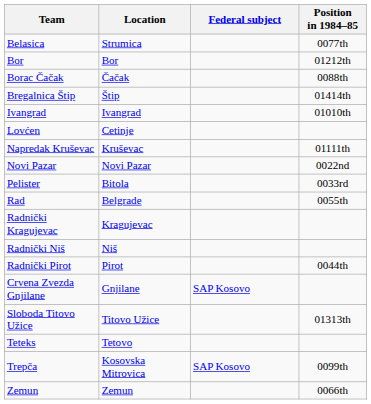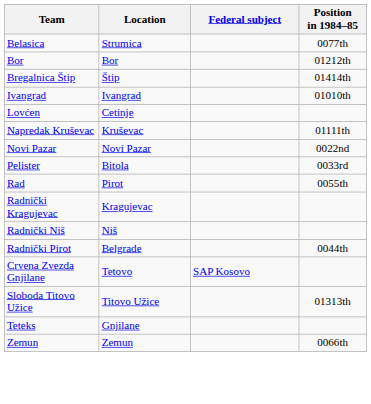 <table class="wikitable sortable" style="text-align:left">
 <tr>
 <th width="130">Team</th>
 <th width="125">Location</th>
 <th width="150"><a href='#'>Federal subject</a></th>
 <th width="90">Position<br>in 1984–85</th>
 </tr>
 <tr>
 <td><a href='#'>Belasica</a></td>
 <td><a href='#'>Strumica</a></td>
 <td></td>
 <td style="text-align:center"><span>007</span>7th</td>
 </tr>
 <tr>
 <td><a href='#'>Bor</a></td>
 <td><a href='#'>Bor</a></td>
 <td></td>
 <td style="text-align:center"><span>012</span>12th</td>
-</tr>
-<tr>
-<td><a href='#'>Borac Čačak</a></td>
-<td><a href='#'>Čačak</a></td>
-<td></td>
-<td style="text-align:center"><span>008</span>8th</td>
 </tr>
 <tr>
 <td><a href='#'>Bregalnica Štip</a></td>
 <td><a href='#'>Štip</a></td>
 <td></td>
 <td style="text-align:center"><span>014</span>14th</td>
 </tr>
 <tr>
 <td><a href='#'>Ivangrad</a></td>
 <td><a href='#'>Ivangrad</a></td>
 <td></td>
 <td style="text-align:center"><span>010</span>10th</td>
 </tr>
 <tr>
 <td><a href='#'>Lovćen</a></td>
 <td><a href='#'>Cetinje</a></td>
 <td></td>
 <td></td>
 </tr>
 <tr>
 <td><a href='#'>Napredak Kruševac</a></td>
 <td><a href='#'>Kruševac</a></td>
 <td></td>
 <td style="text-align:center;"><span>011</span>11th</td>
 </tr>
 <tr>
 <td><a href='#'>Novi Pazar</a></td>
 <td><a href='#'>Novi Pazar</a></td>
 <td></td>
 <td style="text-align:center"><span>002</span>2nd</td>
 </tr>
 <tr>
 <td><a href='#'>Pelister</a></td>
 <td><a href='#'>Bitola</a></td>
 <td></td>
 <td style="text-align:center"><span>003</span>3rd</td>
 </tr>
 <tr>
 <td><a href='#'>Rad</a></td>
-<td><a href='#'>Belgrade</a></td>
+<td><a href='#'>Pirot</a></td>
 <td></td>
 <td style="text-align:center"><span>005</span>5th</td>
 </tr>
 <tr>
 <td><a href='#'>Radnički Kragujevac</a></td>
 <td><a href='#'>Kragujevac</a></td>
 <td></td>
 <td></td>
 </tr>
 <tr>
 <td><a href='#'>Radnički Niš</a></td>
 <td><a href='#'>Niš</a></td>
 <td></td>
 <td></td>
 </tr>
 <tr>
 <td><a href='#'>Radnički Pirot</a></td>
-<td><a href='#'>Pirot</a></td>
+<td><a href='#'>Belgrade</a></td>
 <td></td>
 <td style="text-align:center"><span>004</span>4th</td>
 </tr>
 <tr>
 <td><a href='#'>Crvena Zvezda Gnjilane</a></td>
-<td><a href='#'>Gnjilane</a></td>
+<td><a href='#'>Tetovo</a></td>
 <td> <a href='#'>SAP Kosovo</a></td>
 <td></td>
 </tr>
 <tr>
 <td><a href='#'>Sloboda Titovo Užice</a></td>
 <td><a href='#'>Titovo Užice</a></td>
 <td></td>
 <td style="text-align:center"><span>013</span>13th</td>
 </tr>
 <tr>
 <td><a href='#'>Teteks</a></td>
-<td><a href='#'>Tetovo</a></td>
+<td><a href='#'>Gnjilane</a></td>
 <td></td>
 <td></td>
-</tr>
-<tr>
-<td><a href='#'>Trepča</a></td>
-<td><a href='#'>Kosovska Mitrovica</a></td>
-<td> <a href='#'>SAP Kosovo</a></td>
-<td style="text-align:center"><span>009</span>9th</td>
 </tr>
 <tr>
 <td><a href='#'>Zemun</a></td>
 <td><a href='#'>Zemun</a></td>
 <td></td>
 <td style="text-align:center"><span>006</span>6th</td>
 </tr>
 </table>
